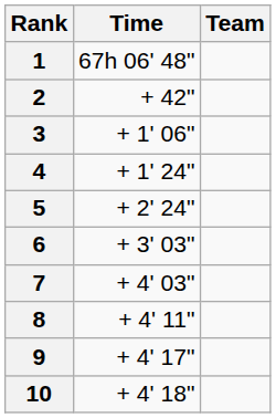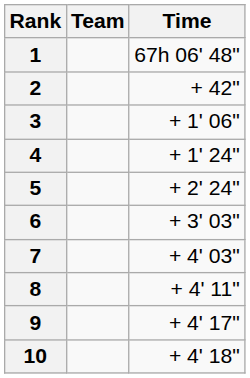 <table class="wikitable">
 <tr>
 <th scope="col">Rank</th>
+<th scope="col">Team</th>
 <th scope="col">Time</th>
-<th scope="col">Team</th>
 </tr>
 <tr>
 <th scope="row">1</th>
+<td> </td>
 <td align="right">67h 06' 48"</td>
-<td> </td>
 </tr>
 <tr>
 <th scope="row">2</th>
+<td> </td>
 <td align="right">+ 42"</td>
-<td> </td>
 </tr>
 <tr>
 <th scope="row">3</th>
+<td> </td>
 <td align="right">+ 1' 06"</td>
-<td> </td>
 </tr>
 <tr>
 <th scope="row">4</th>
+<td> </td>
 <td align="right">+ 1' 24"</td>
-<td> </td>
 </tr>
 <tr>
 <th scope="row">5</th>
+<td> </td>
 <td align="right">+ 2' 24"</td>
-<td> </td>
 </tr>
 <tr>
 <th scope="row">6</th>
+<td> </td>
 <td align="right">+ 3' 03"</td>
-<td> </td>
 </tr>
 <tr>
 <th scope="row">7</th>
+<td> </td>
 <td align="right">+ 4' 03"</td>
-<td> </td>
 </tr>
 <tr>
 <th scope="row">8</th>
+<td> </td>
 <td align="right">+ 4' 11"</td>
-<td> </td>
 </tr>
 <tr>
 <th scope="row">9</th>
+<td> </td>
 <td align="right">+ 4' 17"</td>
-<td> </td>
 </tr>
 <tr>
 <th scope="row">10</th>
+<td> </td>
 <td align="right">+ 4' 18"</td>
-<td> </td>
 </tr>
 </table>
